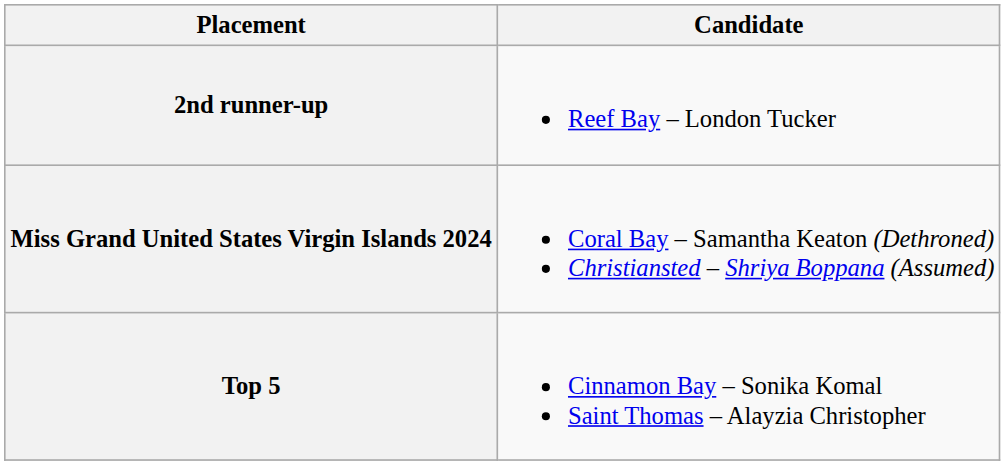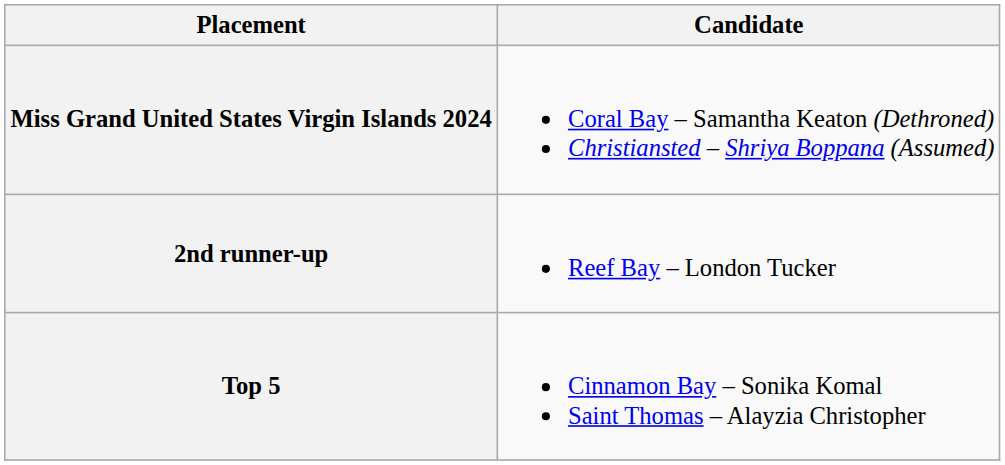 <table class="wikitable" style="font-size:95%;">
 <tr>
 <th>Placement</th>
 <th>Candidate</th>
 </tr>
 <tr>
+<th>Miss Grand United States Virgin Islands 2024</th>
+<td><br><ul><li><a href='#'>Coral Bay</a> – Samantha Keaton <em>(Dethroned)</em></li><li><a href='#'><em>Christiansted</em></a> <em>– <a href='#'>Shriya Boppana</a> (Assumed)</em></li></ul></td>
+</tr>
+<tr>
 <th>2nd runner-up</th>
 <td><br><ul><li><a href='#'>Reef Bay</a> – London Tucker</li></ul></td>
-</tr>
-<tr>
-<th>Miss Grand United States Virgin Islands 2024</th>
-<td><br><ul><li><a href='#'>Coral Bay</a> – Samantha Keaton <em>(Dethroned)</em></li><li><a href='#'><em>Christiansted</em></a> <em>– <a href='#'>Shriya Boppana</a> (Assumed)</em></li></ul></td>
 </tr>
 <tr>
 <th>Top 5</th>
 <td><br><ul><li><a href='#'>Cinnamon Bay</a> – Sonika Komal</li><li><a href='#'>Saint Thomas</a> – Alayzia Christopher</li></ul></td>
 </tr>
 </table>
